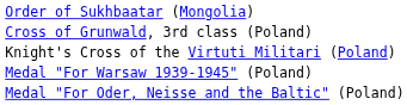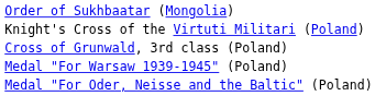 <table>
 <tr>
 <td></td>
 <td><a href='#'>Order of Sukhbaatar</a> (<a href='#'>Mongolia</a>)</td>
 </tr>
 <tr>
 <td></td>
-<td><a href='#'>Cross of Grunwald</a>, 3rd class (Poland)</td>
+<td>Knight's Cross of the <a href='#'>Virtuti Militari</a> (<a href='#'>Poland</a>)</td>
 </tr>
 <tr>
 <td></td>
-<td>Knight's Cross of the <a href='#'>Virtuti Militari</a> (<a href='#'>Poland</a>)</td>
+<td><a href='#'>Cross of Grunwald</a>, 3rd class (Poland)</td>
 </tr>
 <tr>
 <td></td>
 <td><a href='#'>Medal "For Warsaw 1939-1945"</a> (Poland)</td>
 </tr>
 <tr>
 <td></td>
 <td><a href='#'>Medal "For Oder, Neisse and the Baltic"</a> (Poland)</td>
 </tr>
 <tr>
 </tr>
 </table>
